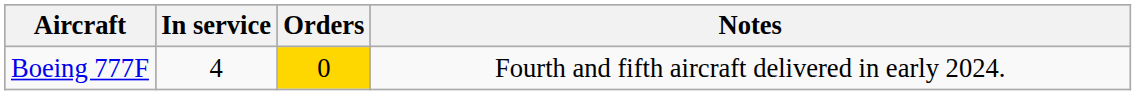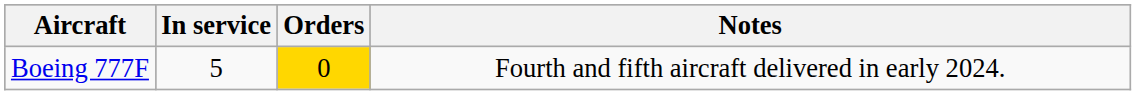 <table class="wikitable" style="text-align:center">
 <tr>
 <th>Aircraft</th>
 <th>In service</th>
 <th>Orders</th>
 <th scope="col" style="width: 450px;">Notes</th>
 </tr>
 <tr>
 <td><a href='#'>Boeing 777F</a></td>
-<td>4</td>
+<td>5</td>
 <td style="background: gold;">0</td>
 <td>Fourth and fifth aircraft delivered in early 2024.</td>
 </tr>
 </table>
